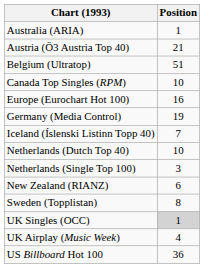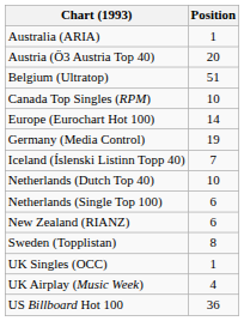 <table class="wikitable sortable">
 <tr>
 <th>Chart (1993)</th>
 <th>Position</th>
 </tr>
 <tr>
 <td>Australia (ARIA)</td>
 <td align="center">1</td>
 </tr>
 <tr>
 <td>Austria (Ö3 Austria Top 40)</td>
-<td align="center">21</td>
+<td align="center">20</td>
 </tr>
 <tr>
 <td>Belgium (Ultratop)</td>
 <td align="center">51</td>
 </tr>
 <tr>
 <td>Canada Top Singles (<em>RPM</em>)</td>
 <td align="center">10</td>
 </tr>
 <tr>
 <td>Europe (Eurochart Hot 100)</td>
-<td align="center">16</td>
+<td align="center">14</td>
 </tr>
 <tr>
 <td>Germany (Media Control)</td>
 <td align="center">19</td>
 </tr>
 <tr>
 <td>Iceland (Íslenski Listinn Topp 40)</td>
 <td align="center">7</td>
 </tr>
 <tr>
 <td>Netherlands (Dutch Top 40)</td>
 <td align="center">10</td>
 </tr>
 <tr>
 <td>Netherlands (Single Top 100)</td>
-<td align="center">3</td>
+<td align="center">6</td>
 </tr>
 <tr>
 <td>New Zealand (RIANZ)</td>
 <td align="center">6</td>
 </tr>
 <tr>
 <td>Sweden (Topplistan)</td>
 <td align="center">8</td>
 </tr>
 <tr>
 <td>UK Singles (OCC)</td>
-<td align="center" style="background: lightgrey;">1</td>
+<td align="center">1</td>
 </tr>
 <tr>
 <td>UK Airplay (<em>Music Week</em>)</td>
 <td align="center">4</td>
 </tr>
 <tr>
 <td>US <em>Billboard</em> Hot 100</td>
 <td align="center">36</td>
 </tr>
 </table>
